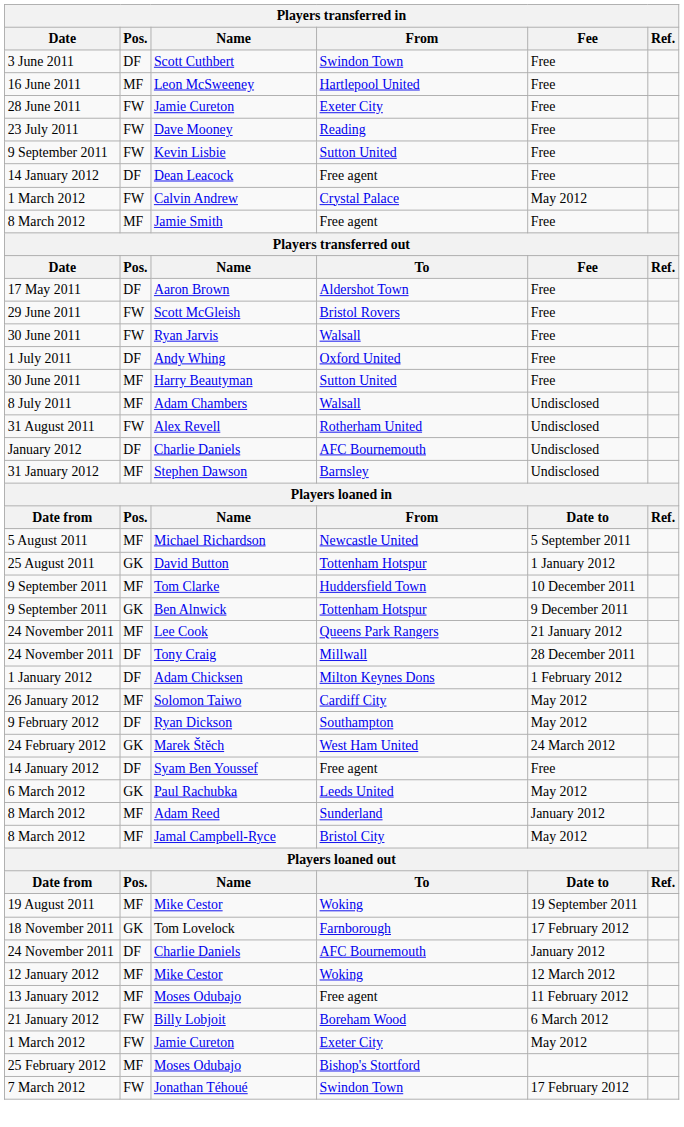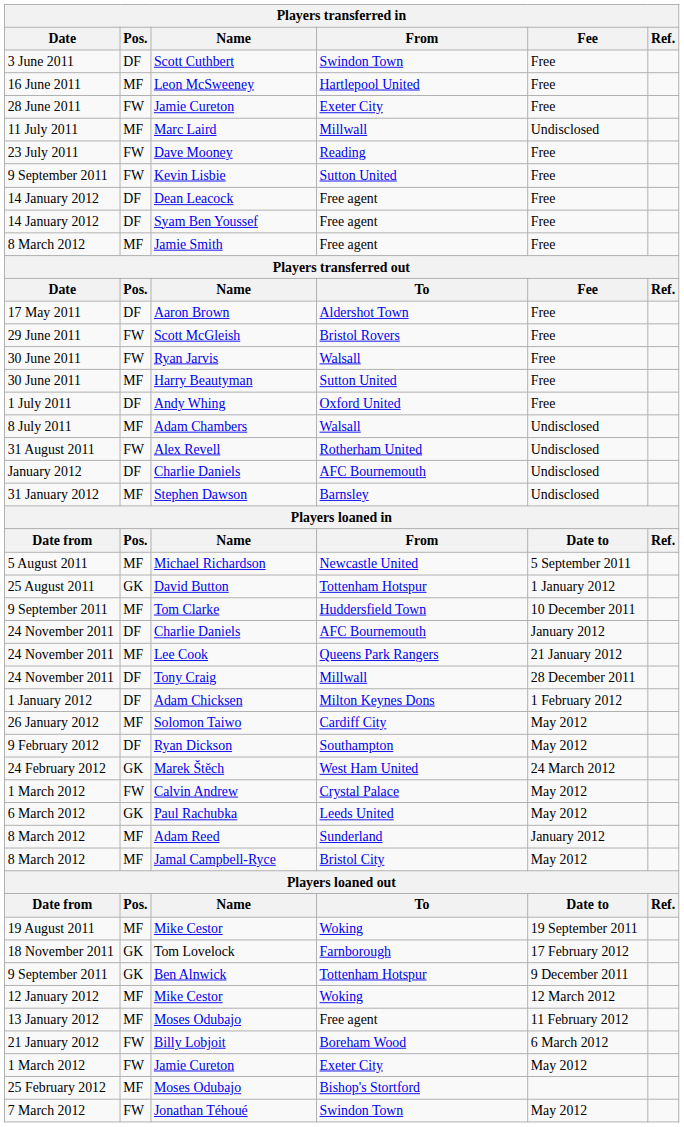 <table class="wikitable" style="font-size:95%;">
 <tr>
 <th colspan="6">Players transferred in</th>
 </tr>
 <tr>
 <th width="120px">Date</th>
 <th width="25px">Pos.</th>
 <th width="175px">Name</th>
 <th width="225px">From</th>
 <th width="125px">Fee</th>
 <th width="25px">Ref.</th>
 </tr>
 <tr>
 <td>3 June 2011</td>
 <td>DF</td>
 <td> <a href='#'>Scott Cuthbert</a></td>
 <td><a href='#'>Swindon Town</a></td>
 <td>Free</td>
 <td></td>
 </tr>
 <tr>
 <td>16 June 2011</td>
 <td>MF</td>
 <td> <a href='#'>Leon McSweeney</a></td>
 <td><a href='#'>Hartlepool United</a></td>
 <td>Free</td>
 <td></td>
 </tr>
 <tr>
 <td>28 June 2011</td>
 <td>FW</td>
 <td> <a href='#'>Jamie Cureton</a></td>
 <td><a href='#'>Exeter City</a></td>
 <td>Free</td>
 <td></td>
 </tr>
 <tr>
+<td>11 July 2011</td>
+<td>MF</td>
+<td> <a href='#'>Marc Laird</a></td>
+<td><a href='#'>Millwall</a></td>
+<td>Undisclosed</td>
+<td></td>
+</tr>
+<tr>
 <td>23 July 2011</td>
 <td>FW</td>
 <td> <a href='#'>Dave Mooney</a></td>
 <td><a href='#'>Reading</a></td>
 <td>Free</td>
 <td></td>
 </tr>
 <tr>
 <td>9 September 2011</td>
 <td>FW</td>
 <td> <a href='#'>Kevin Lisbie</a></td>
 <td><a href='#'>Sutton United</a></td>
 <td>Free</td>
 <td></td>
 </tr>
 <tr>
 <td>14 January 2012</td>
 <td>DF</td>
 <td> <a href='#'>Dean Leacock</a></td>
 <td>Free agent</td>
 <td>Free</td>
 <td></td>
 </tr>
 <tr>
-<td>1 March 2012</td>
-<td>FW</td>
-<td> <a href='#'>Calvin Andrew</a></td>
-<td><a href='#'>Crystal Palace</a></td>
-<td>May 2012</td>
+<td>14 January 2012</td>
+<td>DF</td>
+<td> <a href='#'>Syam Ben Youssef</a></td>
+<td>Free agent</td>
+<td>Free</td>
 <td></td>
 </tr>
 <tr>
 <td>8 March 2012</td>
 <td>MF</td>
 <td> <a href='#'>Jamie Smith</a></td>
 <td>Free agent</td>
 <td>Free</td>
 <td></td>
 </tr>
 <tr>
 <th colspan="6">Players transferred out</th>
 </tr>
 <tr>
 <th>Date</th>
 <th>Pos.</th>
 <th>Name</th>
 <th>To</th>
 <th>Fee</th>
 <th>Ref.</th>
 </tr>
 <tr>
 <td>17 May 2011</td>
 <td>DF</td>
 <td> <a href='#'>Aaron Brown</a></td>
 <td><a href='#'>Aldershot Town</a></td>
 <td>Free</td>
 <td></td>
 </tr>
 <tr>
 <td>29 June 2011</td>
 <td>FW</td>
 <td> <a href='#'>Scott McGleish</a></td>
 <td><a href='#'>Bristol Rovers</a></td>
 <td>Free</td>
 <td></td>
 </tr>
 <tr>
 <td>30 June 2011</td>
 <td>FW</td>
 <td> <a href='#'>Ryan Jarvis</a></td>
 <td><a href='#'>Walsall</a></td>
 <td>Free</td>
 <td></td>
 </tr>
 <tr>
+<td>30 June 2011</td>
+<td>MF</td>
+<td> <a href='#'>Harry Beautyman</a></td>
+<td><a href='#'>Sutton United</a></td>
+<td>Free</td>
+<td></td>
+</tr>
+<tr>
 <td>1 July 2011</td>
 <td>DF</td>
 <td> <a href='#'>Andy Whing</a></td>
 <td><a href='#'>Oxford United</a></td>
-<td>Free</td>
-<td></td>
-</tr>
-<tr>
-<td>30 June 2011</td>
-<td>MF</td>
-<td> <a href='#'>Harry Beautyman</a></td>
-<td><a href='#'>Sutton United</a></td>
 <td>Free</td>
 <td></td>
 </tr>
 <tr>
 <td>8 July 2011</td>
 <td>MF</td>
 <td> <a href='#'>Adam Chambers</a></td>
 <td><a href='#'>Walsall</a></td>
 <td>Undisclosed</td>
 <td></td>
 </tr>
 <tr>
 <td>31 August 2011</td>
 <td>FW</td>
 <td> <a href='#'>Alex Revell</a></td>
 <td><a href='#'>Rotherham United</a></td>
 <td>Undisclosed</td>
 <td></td>
 </tr>
 <tr>
 <td>January 2012</td>
 <td>DF</td>
 <td> <a href='#'>Charlie Daniels</a></td>
 <td><a href='#'>AFC Bournemouth</a></td>
 <td>Undisclosed</td>
 <td></td>
 </tr>
 <tr>
 <td>31 January 2012</td>
 <td>MF</td>
 <td> <a href='#'>Stephen Dawson</a></td>
 <td><a href='#'>Barnsley</a></td>
 <td>Undisclosed</td>
 <td></td>
 </tr>
 <tr>
 <th colspan="6">Players loaned in</th>
 </tr>
 <tr>
 <th>Date from</th>
 <th>Pos.</th>
 <th>Name</th>
 <th>From</th>
 <th>Date to</th>
 <th>Ref.</th>
 </tr>
 <tr>
 <td>5 August 2011</td>
 <td>MF</td>
 <td> <a href='#'>Michael Richardson</a></td>
 <td><a href='#'>Newcastle United</a></td>
 <td>5 September 2011</td>
 <td></td>
 </tr>
 <tr>
 <td>25 August 2011</td>
 <td>GK</td>
 <td> <a href='#'>David Button</a></td>
 <td><a href='#'>Tottenham Hotspur</a></td>
 <td>1 January 2012</td>
 <td></td>
 </tr>
 <tr>
 <td>9 September 2011</td>
 <td>MF</td>
 <td> <a href='#'>Tom Clarke</a></td>
 <td><a href='#'>Huddersfield Town</a></td>
 <td>10 December 2011</td>
 <td></td>
 </tr>
 <tr>
-<td>9 September 2011</td>
-<td>GK</td>
-<td> <a href='#'>Ben Alnwick</a></td>
-<td><a href='#'>Tottenham Hotspur</a></td>
-<td>9 December 2011</td>
+<td>24 November 2011</td>
+<td>DF</td>
+<td> <a href='#'>Charlie Daniels</a></td>
+<td><a href='#'>AFC Bournemouth</a></td>
+<td>January 2012</td>
 <td></td>
 </tr>
 <tr>
 <td>24 November 2011</td>
 <td>MF</td>
 <td> <a href='#'>Lee Cook</a></td>
 <td><a href='#'>Queens Park Rangers</a></td>
 <td>21 January 2012</td>
 <td></td>
 </tr>
 <tr>
 <td>24 November 2011</td>
 <td>DF</td>
 <td> <a href='#'>Tony Craig</a></td>
 <td><a href='#'>Millwall</a></td>
 <td>28 December 2011</td>
 <td></td>
 </tr>
 <tr>
 <td>1 January 2012</td>
 <td>DF</td>
 <td> <a href='#'>Adam Chicksen</a></td>
 <td><a href='#'>Milton Keynes Dons</a></td>
 <td>1 February 2012</td>
 <td></td>
 </tr>
 <tr>
 <td>26 January 2012</td>
 <td>MF</td>
 <td> <a href='#'>Solomon Taiwo</a></td>
 <td><a href='#'>Cardiff City</a></td>
 <td>May 2012</td>
 <td></td>
 </tr>
 <tr>
 <td>9 February 2012</td>
 <td>DF</td>
 <td> <a href='#'>Ryan Dickson</a></td>
 <td><a href='#'>Southampton</a></td>
 <td>May 2012</td>
 <td></td>
 </tr>
 <tr>
 <td>24 February 2012</td>
 <td>GK</td>
 <td> <a href='#'>Marek Štěch</a></td>
 <td><a href='#'>West Ham United</a></td>
 <td>24 March 2012</td>
 <td></td>
 </tr>
 <tr>
-<td>14 January 2012</td>
-<td>DF</td>
-<td> <a href='#'>Syam Ben Youssef</a></td>
-<td>Free agent</td>
-<td>Free</td>
+<td>1 March 2012</td>
+<td>FW</td>
+<td> <a href='#'>Calvin Andrew</a></td>
+<td><a href='#'>Crystal Palace</a></td>
+<td>May 2012</td>
 <td></td>
 </tr>
 <tr>
 <td>6 March 2012</td>
 <td>GK</td>
 <td> <a href='#'>Paul Rachubka</a></td>
 <td><a href='#'>Leeds United</a></td>
 <td>May 2012</td>
 <td></td>
 </tr>
 <tr>
 <td>8 March 2012</td>
 <td>MF</td>
 <td> <a href='#'>Adam Reed</a></td>
 <td><a href='#'>Sunderland</a></td>
 <td>January 2012</td>
 <td></td>
 </tr>
 <tr>
 <td>8 March 2012</td>
 <td>MF</td>
 <td> <a href='#'>Jamal Campbell-Ryce</a></td>
 <td><a href='#'>Bristol City</a></td>
 <td>May 2012</td>
 <td></td>
 </tr>
 <tr>
 <th colspan="6">Players loaned out</th>
 </tr>
 <tr>
 <th>Date from</th>
 <th>Pos.</th>
 <th>Name</th>
 <th>To</th>
 <th>Date to</th>
 <th>Ref.</th>
 </tr>
 <tr>
 <td>19 August 2011</td>
 <td>MF</td>
 <td> <a href='#'>Mike Cestor</a></td>
 <td><a href='#'>Woking</a></td>
 <td>19 September 2011</td>
 <td></td>
 </tr>
 <tr>
 <td>18 November 2011</td>
 <td>GK</td>
 <td> Tom Lovelock</td>
 <td><a href='#'>Farnborough</a></td>
 <td>17 February 2012</td>
 <td></td>
 </tr>
 <tr>
-<td>24 November 2011</td>
-<td>DF</td>
-<td> <a href='#'>Charlie Daniels</a></td>
-<td><a href='#'>AFC Bournemouth</a></td>
-<td>January 2012</td>
+<td>9 September 2011</td>
+<td>GK</td>
+<td> <a href='#'>Ben Alnwick</a></td>
+<td><a href='#'>Tottenham Hotspur</a></td>
+<td>9 December 2011</td>
 <td></td>
 </tr>
 <tr>
 <td>12 January 2012</td>
 <td>MF</td>
 <td> <a href='#'>Mike Cestor</a></td>
 <td><a href='#'>Woking</a></td>
 <td>12 March 2012</td>
 <td></td>
 </tr>
 <tr>
 <td>13 January 2012</td>
 <td>MF</td>
 <td> <a href='#'>Moses Odubajo</a></td>
 <td>Free agent</td>
 <td>11 February 2012</td>
 <td></td>
 </tr>
 <tr>
 <td>21 January 2012</td>
 <td>FW</td>
 <td> <a href='#'>Billy Lobjoit</a></td>
 <td><a href='#'>Boreham Wood</a></td>
 <td>6 March 2012</td>
 <td></td>
 </tr>
 <tr>
 <td>1 March 2012</td>
 <td>FW</td>
 <td> <a href='#'>Jamie Cureton</a></td>
 <td><a href='#'>Exeter City</a></td>
 <td>May 2012</td>
 <td></td>
 </tr>
 <tr>
 <td>25 February 2012</td>
 <td>MF</td>
 <td> <a href='#'>Moses Odubajo</a></td>
 <td><a href='#'>Bishop's Stortford</a></td>
 <td></td>
 <td></td>
 </tr>
 <tr>
 <td>7 March 2012</td>
 <td>FW</td>
 <td> <a href='#'>Jonathan Téhoué</a></td>
 <td><a href='#'>Swindon Town</a></td>
-<td>17 February 2012</td>
+<td>May 2012</td>
 <td></td>
 </tr>
 </table>
